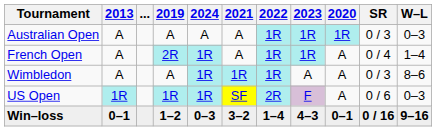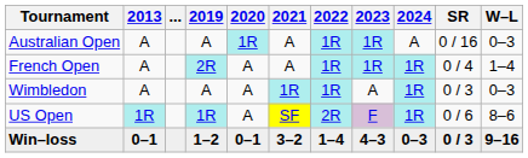 <table class="wikitable" style="text-align:center;">
 <tr>
 <th>Tournament</th>
 <th><a href='#'>2013</a></th>
 <th>...</th>
 <th><a href='#'>2019</a></th>
-<th><a href='#'>2024</a></th>
+<th><a href='#'>2020</a></th>
 <th><a href='#'>2021</a></th>
 <th><a href='#'>2022</a></th>
 <th><a href='#'>2023</a></th>
-<th><a href='#'>2020</a></th>
+<th><a href='#'>2024</a></th>
 <th>SR</th>
 <th>W–L</th>
 </tr>
 <tr>
 <td align="left"><a href='#'>Australian Open</a></td>
 <td>A</td>
 <td></td>
 <td>A</td>
-<td>A</td>
+<td bgcolor=afeeee><a href='#'>1R</a></td>
 <td>A</td>
 <td bgcolor=afeeee><a href='#'>1R</a></td>
 <td bgcolor=afeeee><a href='#'>1R</a></td>
-<td bgcolor=afeeee><a href='#'>1R</a></td>
-<td>0 / 3</td>
+<td>A</td>
+<td>0 / 16</td>
 <td>0–3</td>
 </tr>
 <tr>
 <td align="left"><a href='#'>French Open</a></td>
 <td>A</td>
 <td></td>
 <td bgcolor=afeeee><a href='#'>2R</a></td>
-<td bgcolor=afeeee><a href='#'>1R</a></td>
+<td>A</td>
 <td>A</td>
 <td bgcolor=afeeee><a href='#'>1R</a></td>
 <td bgcolor=afeeee><a href='#'>1R</a></td>
-<td>A</td>
+<td bgcolor=afeeee><a href='#'>1R</a></td>
 <td>0 / 4</td>
 <td>1–4</td>
 </tr>
 <tr>
 <td align="left"><a href='#'>Wimbledon</a></td>
 <td>A</td>
 <td></td>
 <td>A</td>
-<td bgcolor=afeeee><a href='#'>1R</a></td>
+<td>A</td>
 <td bgcolor=afeeee><a href='#'>1R</a></td>
 <td bgcolor=afeeee><a href='#'>1R</a></td>
 <td>A</td>
-<td>A</td>
+<td bgcolor=afeeee><a href='#'>1R</a></td>
 <td>0 / 3</td>
-<td>8–6</td>
+<td>0–3</td>
 </tr>
 <tr>
 <td align="left"><a href='#'>US Open</a></td>
 <td bgcolor=afeeee><a href='#'>1R</a></td>
 <td></td>
 <td bgcolor=afeeee><a href='#'>1R</a></td>
-<td bgcolor=afeeee><a href='#'>1R</a></td>
+<td>A</td>
 <td bgcolor="yellow"><a href='#'>SF</a></td>
 <td bgcolor=afeeee><a href='#'>2R</a></td>
 <td bgcolor=thistle><a href='#'>F</a></td>
-<td>A</td>
+<td bgcolor=afeeee><a href='#'>1R</a></td>
 <td>0 / 6</td>
-<td>0–3</td>
+<td>8–6</td>
 </tr>
 <tr style="background:#efefef; font-weight:bold;">
 <td style="text-align:left">Win–loss</td>
 <td>0–1</td>
 <td></td>
 <td>1–2</td>
-<td>0–3</td>
+<td>0–1</td>
 <td>3–2</td>
 <td>1–4</td>
 <td>4–3</td>
-<td>0–1</td>
-<td>0 / 16</td>
+<td>0–3</td>
+<td>0 / 3</td>
 <td>9–16</td>
 </tr>
 </table>
